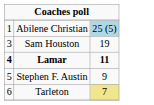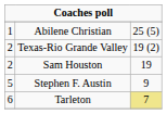 <table class="wikitable">
 <tr align="center">
 <td align="center" Colspan="3"><strong>Coaches poll</strong></td>
 </tr>
 <tr align="center">
 </tr>
 <tr align="center">
 <td>1</td>
 <td>Abilene Christian</td>
-<td style="background: lightblue;">25 (5)</td>
+<td>25 (5)</td>
 </tr>
 <tr align="center">
-<td>3</td>
+<td>2</td>
+<td>Texas-Rio Grande Valley</td>
+<td>19 (2)</td>
+</tr>
+<tr align="center">
+<td>2</td>
 <td>Sam Houston</td>
 <td>19</td>
-</tr>
-<tr align="center">
-<td><strong>4</strong></td>
-<td><strong>Lamar</strong></td>
-<td><strong>11</strong></td>
 </tr>
 <tr align="center">
 <td>5</td>
 <td>Stephen F. Austin</td>
 <td>9</td>
 </tr>
 <tr align="center">
 <td>6</td>
 <td>Tarleton</td>
 <td style="background: khaki;">7</td>
 </tr>
 <tr align="center">
 </tr>
 </table>
